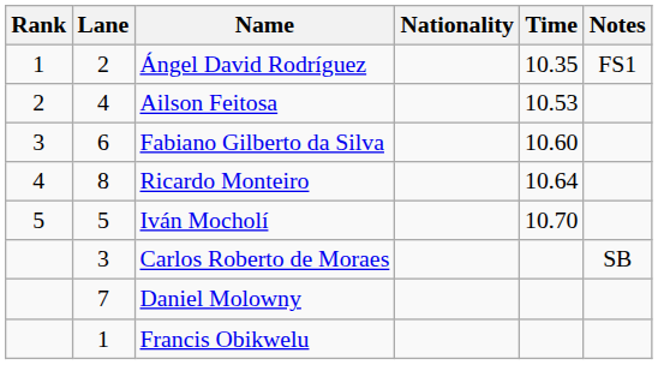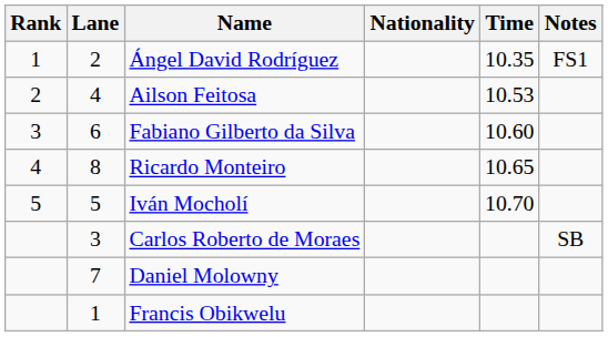 <table class="wikitable sortable" style="text-align:center;font-size:95%">
 <tr>
 <th>Rank</th>
 <th>Lane</th>
 <th>Name</th>
 <th>Nationality</th>
 <th>Time</th>
 <th>Notes</th>
 </tr>
 <tr>
 <td>1</td>
 <td>2</td>
 <td align=left><a href='#'>Ángel David Rodríguez</a></td>
 <td align=left></td>
 <td>10.35</td>
 <td>FS1</td>
 </tr>
 <tr>
 <td>2</td>
 <td>4</td>
 <td align=left><a href='#'>Ailson Feitosa</a></td>
 <td align=left></td>
 <td>10.53</td>
 <td></td>
 </tr>
 <tr>
 <td>3</td>
 <td>6</td>
 <td align=left><a href='#'>Fabiano Gilberto da Silva</a></td>
 <td align=left></td>
 <td>10.60</td>
 <td></td>
 </tr>
 <tr>
 <td>4</td>
 <td>8</td>
 <td align=left><a href='#'>Ricardo Monteiro</a></td>
 <td align=left></td>
-<td>10.64</td>
+<td>10.65</td>
 <td></td>
 </tr>
 <tr>
 <td>5</td>
 <td>5</td>
 <td align=left><a href='#'>Iván Mocholí</a></td>
 <td align=left></td>
 <td>10.70</td>
 <td></td>
 </tr>
 <tr>
 <td></td>
 <td>3</td>
 <td align=left><a href='#'>Carlos Roberto de Moraes</a></td>
 <td align=left></td>
 <td></td>
 <td>SB</td>
 </tr>
 <tr>
 <td></td>
 <td>7</td>
 <td align=left><a href='#'>Daniel Molowny</a></td>
 <td align=left></td>
 <td></td>
 <td></td>
 </tr>
 <tr>
 <td></td>
 <td>1</td>
 <td align=left><a href='#'>Francis Obikwelu</a></td>
 <td align=left></td>
 <td></td>
 <td></td>
 </tr>
 </table>
